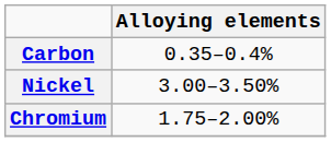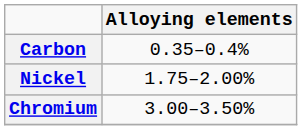 <table class="wikitable" style="text-align: center;">
 <tr>
 <td></td>
 <th colspan=2>Alloying elements</th>
 </tr>
 <tr>
 <th><a href='#'>Carbon</a></th>
 <td>0.35–0.4%</td>
 </tr>
 <tr>
 <th><a href='#'>Nickel</a></th>
-<td>3.00–3.50%</td>
+<td>1.75–2.00%</td>
 </tr>
 <tr>
 <th><a href='#'>Chromium</a></th>
-<td>1.75–2.00%</td>
+<td>3.00–3.50%</td>
 </tr>
 <tr>
 </tr>
 </table>
